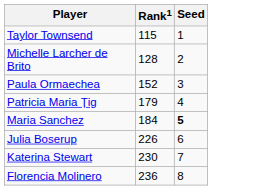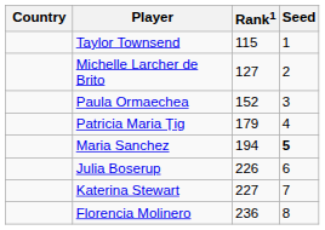 <table class="sortable wikitable">
 <tr>
+<th width="70">Country</th>
 <th width="175">Player</th>
 <th>Rank<sup>1</sup></th>
 <th>Seed</th>
 </tr>
 <tr>
+<td></td>
 <td><a href='#'>Taylor Townsend</a></td>
 <td>115</td>
 <td>1</td>
 </tr>
 <tr>
+<td></td>
 <td><a href='#'>Michelle Larcher de Brito</a></td>
-<td>128</td>
+<td>127</td>
 <td>2</td>
 </tr>
 <tr>
+<td></td>
 <td><a href='#'>Paula Ormaechea</a></td>
 <td>152</td>
 <td>3</td>
 </tr>
 <tr>
+<td></td>
 <td><a href='#'>Patricia Maria Țig</a></td>
 <td>179</td>
 <td>4</td>
 </tr>
 <tr>
+<td></td>
 <td><a href='#'>Maria Sanchez</a></td>
-<td>184</td>
+<td>194</td>
 <td><strong>5</strong></td>
 </tr>
 <tr>
+<td></td>
 <td><a href='#'>Julia Boserup</a></td>
 <td>226</td>
 <td>6</td>
 </tr>
 <tr>
+<td></td>
 <td><a href='#'>Katerina Stewart</a></td>
-<td>230</td>
+<td>227</td>
 <td>7</td>
 </tr>
 <tr>
+<td></td>
 <td><a href='#'>Florencia Molinero</a></td>
 <td>236</td>
 <td>8</td>
 </tr>
 </table>
